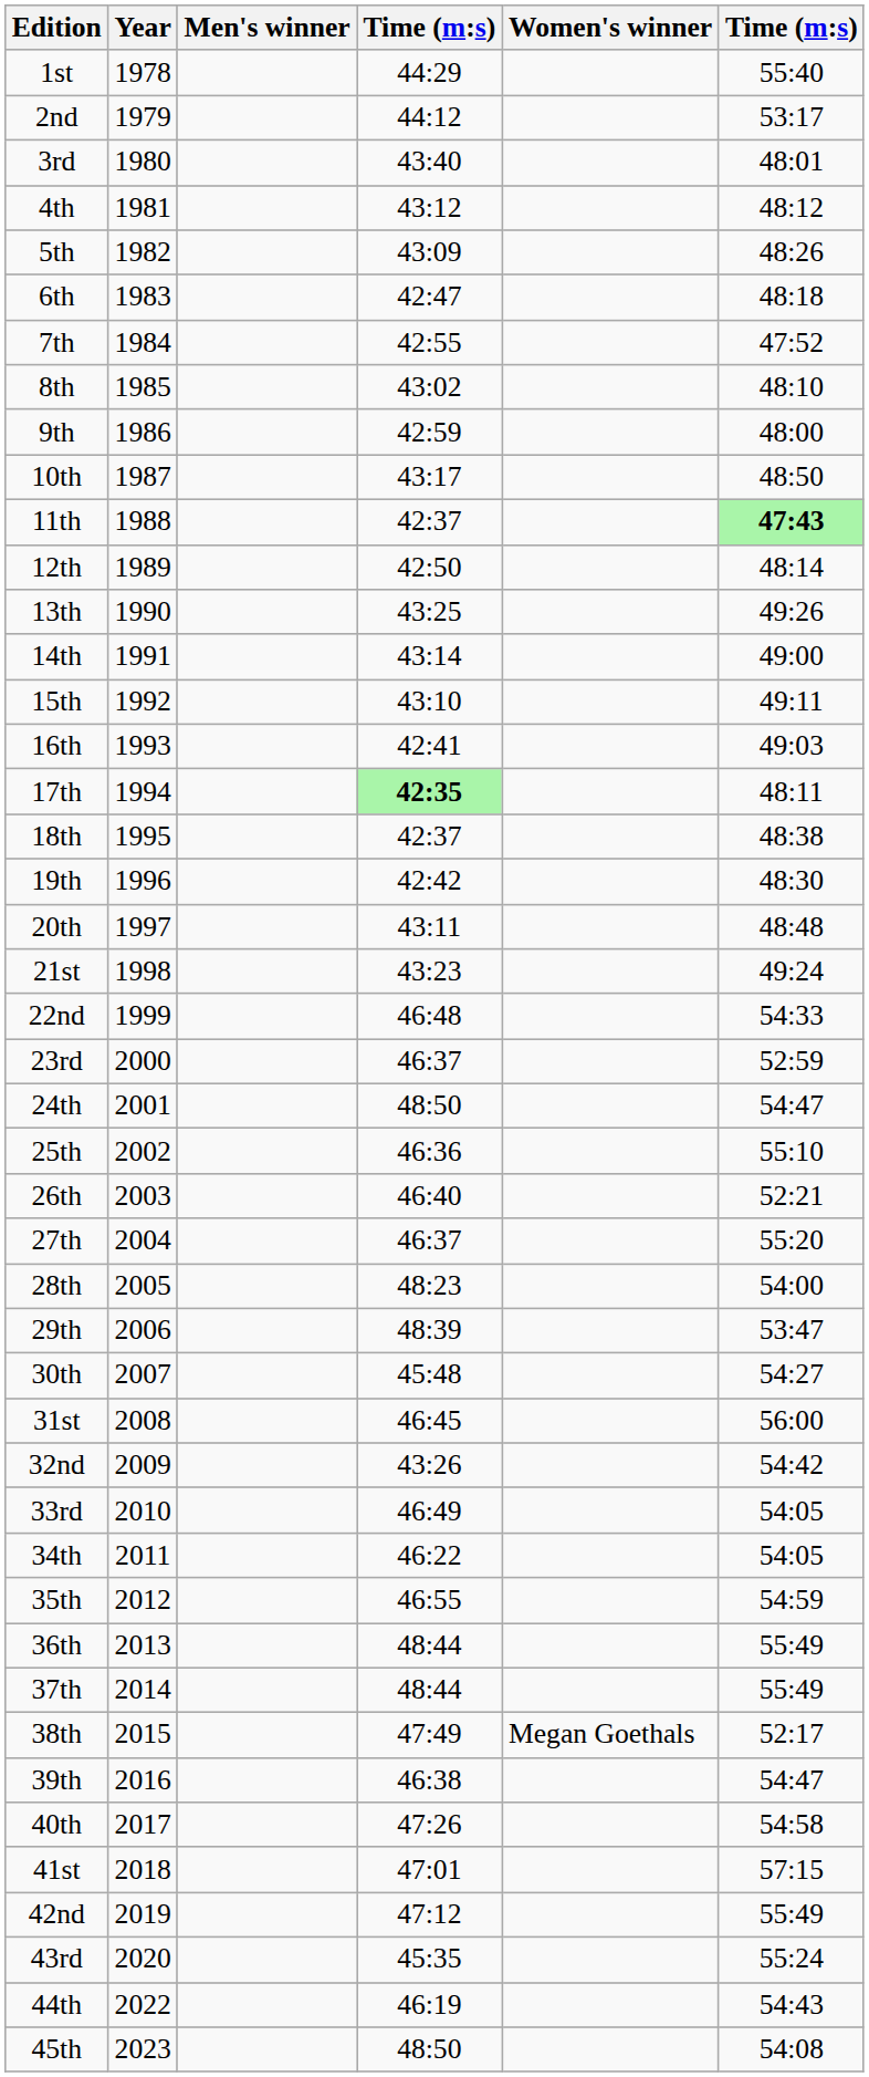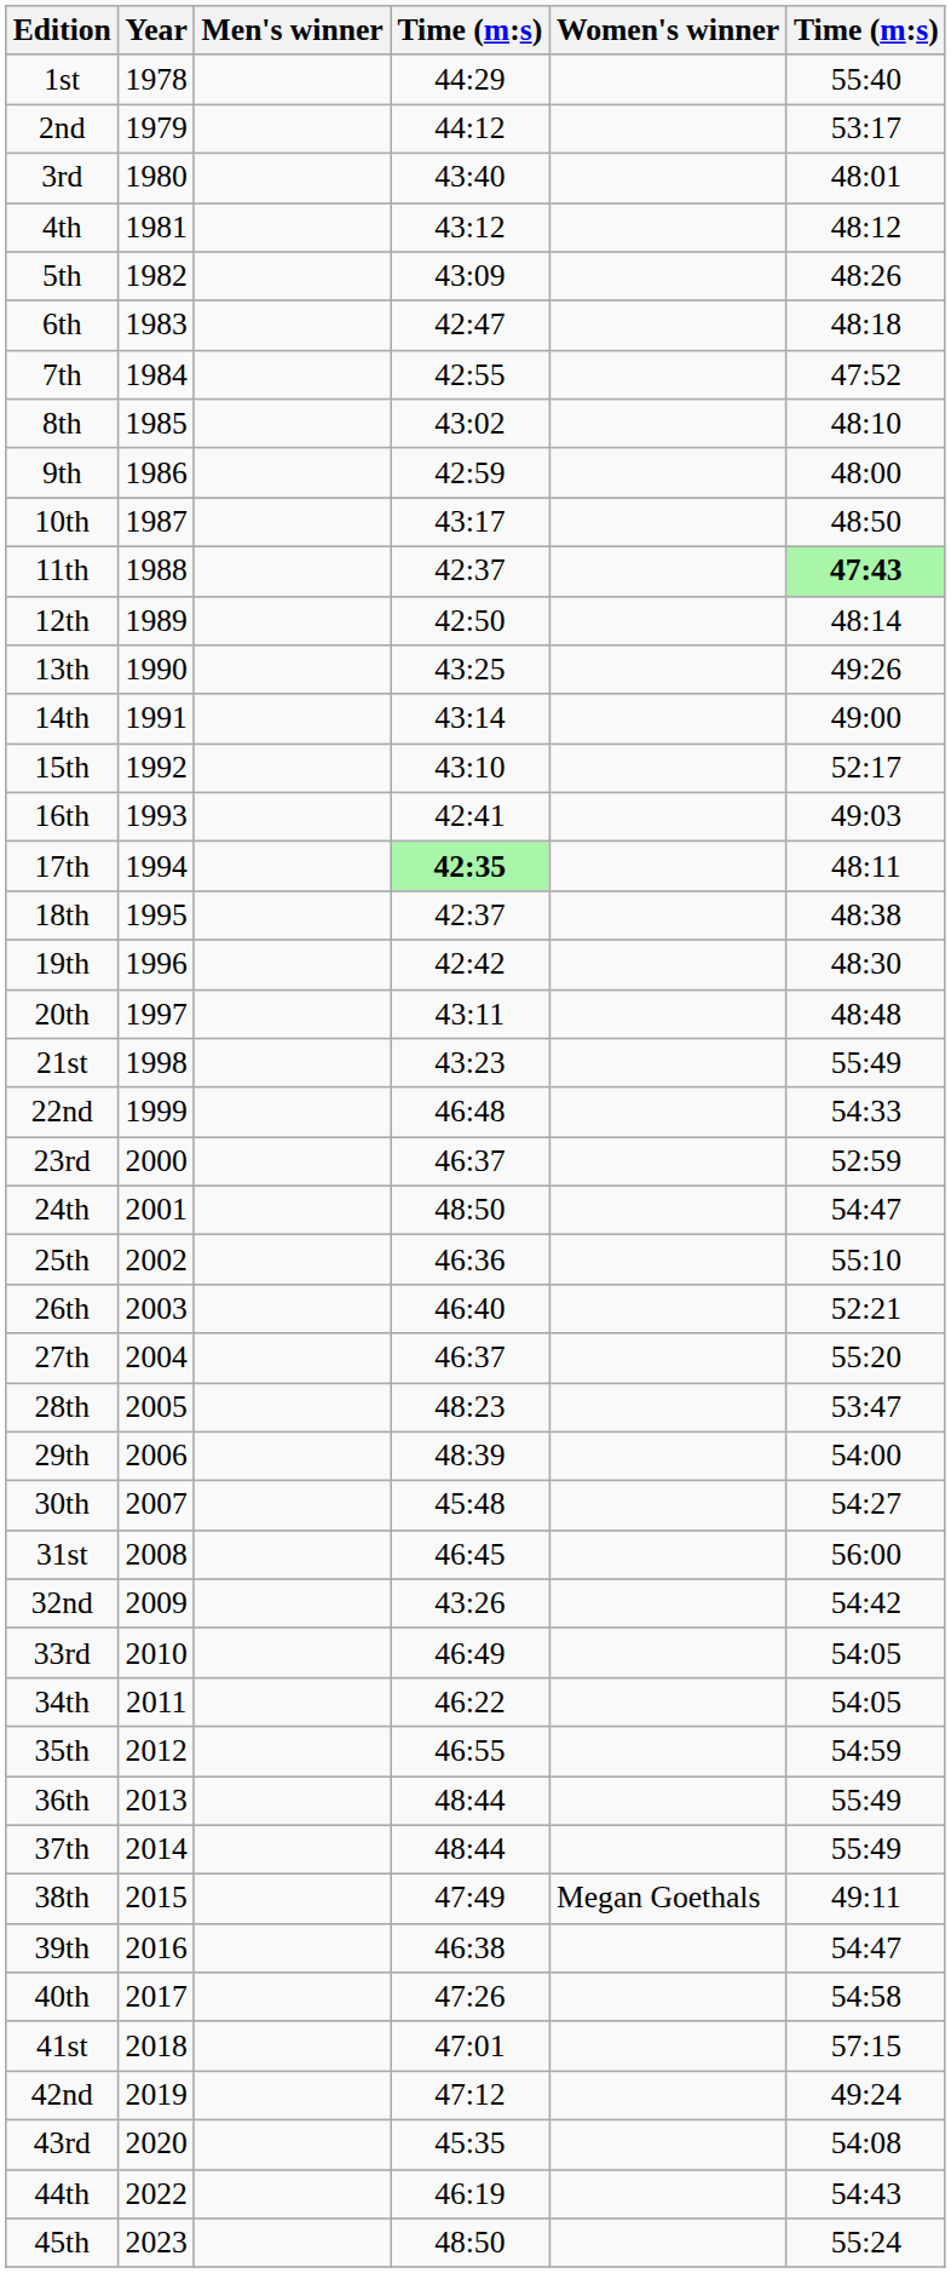 <table class="wikitable sortable" style="text-align:center">
 <tr>
 <th class=unsortable>Edition</th>
 <th>Year</th>
 <th class=unsortable>Men's winner</th>
 <th>Time (<a href='#'>m</a>:<a href='#'>s</a>)</th>
 <th class=unsortable>Women's winner</th>
 <th>Time (<a href='#'>m</a>:<a href='#'>s</a>)</th>
 </tr>
 <tr>
 <td>1st</td>
 <td>1978</td>
 <td align=left></td>
 <td>44:29</td>
 <td align=left></td>
 <td>55:40</td>
 </tr>
 <tr>
 <td>2nd</td>
 <td>1979</td>
 <td align=left></td>
 <td>44:12</td>
 <td align=left></td>
 <td>53:17</td>
 </tr>
 <tr>
 <td>3rd</td>
 <td>1980</td>
 <td align=left></td>
 <td>43:40</td>
 <td align=left></td>
 <td>48:01</td>
 </tr>
 <tr>
 <td>4th</td>
 <td>1981</td>
 <td align=left></td>
 <td>43:12</td>
 <td align=left></td>
 <td>48:12</td>
 </tr>
 <tr>
 <td>5th</td>
 <td>1982</td>
 <td align=left></td>
 <td>43:09</td>
 <td align=left></td>
 <td>48:26</td>
 </tr>
 <tr>
 <td>6th</td>
 <td>1983</td>
 <td align=left></td>
 <td>42:47</td>
 <td align=left></td>
 <td>48:18</td>
 </tr>
 <tr>
 <td>7th</td>
 <td>1984</td>
 <td align=left></td>
 <td>42:55</td>
 <td align=left></td>
 <td>47:52</td>
 </tr>
 <tr>
 <td>8th</td>
 <td>1985</td>
 <td align=left></td>
 <td>43:02</td>
 <td align=left></td>
 <td>48:10</td>
 </tr>
 <tr>
 <td>9th</td>
 <td>1986</td>
 <td align=left></td>
 <td>42:59</td>
 <td align=left></td>
 <td>48:00</td>
 </tr>
 <tr>
 <td>10th</td>
 <td>1987</td>
 <td align=left></td>
 <td>43:17</td>
 <td align=left></td>
 <td>48:50</td>
 </tr>
 <tr>
 <td>11th</td>
 <td>1988</td>
 <td align=left></td>
 <td>42:37</td>
 <td align=left></td>
 <td bgcolor=#A9F5A9><strong>47:43</strong></td>
 </tr>
 <tr>
 <td>12th</td>
 <td>1989</td>
 <td align=left></td>
 <td>42:50</td>
 <td align=left></td>
 <td>48:14</td>
 </tr>
 <tr>
 <td>13th</td>
 <td>1990</td>
 <td align=left></td>
 <td>43:25</td>
 <td align=left></td>
 <td>49:26</td>
 </tr>
 <tr>
 <td>14th</td>
 <td>1991</td>
 <td align=left></td>
 <td>43:14</td>
 <td align=left></td>
 <td>49:00</td>
 </tr>
 <tr>
 <td>15th</td>
 <td>1992</td>
 <td align=left></td>
 <td>43:10</td>
 <td align=left></td>
-<td>49:11</td>
+<td>52:17</td>
 </tr>
 <tr>
 <td>16th</td>
 <td>1993</td>
 <td align=left></td>
 <td>42:41</td>
 <td align=left></td>
 <td>49:03</td>
 </tr>
 <tr>
 <td>17th</td>
 <td>1994</td>
 <td align=left></td>
 <td bgcolor=#A9F5A9><strong>42:35</strong></td>
 <td align=left></td>
 <td>48:11</td>
 </tr>
 <tr>
 <td>18th</td>
 <td>1995</td>
 <td align=left></td>
 <td>42:37</td>
 <td align=left></td>
 <td>48:38</td>
 </tr>
 <tr>
 <td>19th</td>
 <td>1996</td>
 <td align=left></td>
 <td>42:42</td>
 <td align=left></td>
 <td>48:30</td>
 </tr>
 <tr>
 <td>20th</td>
 <td>1997</td>
 <td align=left></td>
 <td>43:11</td>
 <td align=left></td>
 <td>48:48</td>
 </tr>
 <tr>
 <td>21st</td>
 <td>1998</td>
 <td align=left></td>
 <td>43:23</td>
 <td align=left></td>
-<td>49:24</td>
+<td>55:49</td>
 </tr>
 <tr>
 <td>22nd</td>
 <td>1999</td>
 <td align=left></td>
 <td>46:48</td>
 <td align=left></td>
 <td>54:33</td>
 </tr>
 <tr>
 <td>23rd</td>
 <td>2000</td>
 <td align=left></td>
 <td>46:37</td>
 <td align=left></td>
 <td>52:59</td>
 </tr>
 <tr>
 <td>24th</td>
 <td>2001</td>
 <td align=left></td>
 <td>48:50</td>
 <td align=left></td>
 <td>54:47</td>
 </tr>
 <tr>
 <td>25th</td>
 <td>2002</td>
 <td align=left></td>
 <td>46:36</td>
 <td align=left></td>
 <td>55:10</td>
 </tr>
 <tr>
 <td>26th</td>
 <td>2003</td>
 <td align=left></td>
 <td>46:40</td>
 <td align=left></td>
 <td>52:21</td>
 </tr>
 <tr>
 <td>27th</td>
 <td>2004</td>
 <td align=left></td>
 <td>46:37</td>
 <td align=left></td>
 <td>55:20</td>
 </tr>
 <tr>
 <td>28th</td>
 <td>2005</td>
 <td align=left></td>
 <td>48:23</td>
 <td align=left></td>
-<td>54:00</td>
+<td>53:47</td>
 </tr>
 <tr>
 <td>29th</td>
 <td>2006</td>
 <td align=left></td>
 <td>48:39</td>
 <td align=left></td>
-<td>53:47</td>
+<td>54:00</td>
 </tr>
 <tr>
 <td>30th</td>
 <td>2007</td>
 <td align=left></td>
 <td>45:48</td>
 <td align=left></td>
 <td>54:27</td>
 </tr>
 <tr>
 <td>31st</td>
 <td>2008</td>
 <td align=left></td>
 <td>46:45</td>
 <td align=left></td>
 <td>56:00</td>
 </tr>
 <tr>
 <td>32nd</td>
 <td>2009</td>
 <td align=left></td>
 <td>43:26</td>
 <td align=left></td>
 <td>54:42</td>
 </tr>
 <tr>
 <td>33rd</td>
 <td>2010</td>
 <td align=left></td>
 <td>46:49</td>
 <td align=left></td>
 <td>54:05</td>
 </tr>
 <tr>
 <td>34th</td>
 <td>2011</td>
 <td align=left></td>
 <td>46:22</td>
 <td align=left></td>
 <td>54:05</td>
 </tr>
 <tr>
 <td>35th</td>
 <td>2012</td>
 <td align=left></td>
 <td>46:55</td>
 <td align=left></td>
 <td>54:59</td>
 </tr>
 <tr>
 <td>36th</td>
 <td>2013</td>
 <td align=left></td>
 <td>48:44</td>
 <td align=left></td>
 <td>55:49</td>
 </tr>
 <tr>
 <td>37th</td>
 <td>2014</td>
 <td align=left></td>
 <td>48:44</td>
 <td align=left></td>
 <td>55:49</td>
 </tr>
 <tr>
 <td>38th</td>
 <td>2015</td>
 <td align=left></td>
 <td>47:49</td>
 <td align=left>Megan Goethals</td>
-<td>52:17</td>
+<td>49:11</td>
 </tr>
 <tr>
 <td>39th</td>
 <td>2016</td>
 <td align=left></td>
 <td>46:38</td>
 <td align=left></td>
 <td>54:47</td>
 </tr>
 <tr>
 <td>40th</td>
 <td>2017</td>
 <td align=left></td>
 <td>47:26</td>
 <td align=left></td>
 <td>54:58</td>
 </tr>
 <tr>
 <td>41st</td>
 <td>2018</td>
 <td align=left></td>
 <td>47:01</td>
 <td align=left></td>
 <td>57:15</td>
 </tr>
 <tr>
 <td>42nd</td>
 <td>2019</td>
 <td align=left></td>
 <td>47:12</td>
 <td align=left></td>
-<td>55:49</td>
+<td>49:24</td>
 </tr>
 <tr>
 <td>43rd</td>
 <td>2020</td>
 <td align=left></td>
 <td>45:35</td>
 <td align=left></td>
-<td>55:24</td>
+<td>54:08</td>
 </tr>
 <tr>
 <td>44th</td>
 <td>2022</td>
 <td align=left></td>
 <td>46:19</td>
 <td align=left></td>
 <td>54:43</td>
 </tr>
 <tr>
 <td>45th</td>
 <td>2023</td>
 <td align=left></td>
 <td>48:50</td>
 <td align=left></td>
-<td>54:08</td>
+<td>55:24</td>
 </tr>
 </table>
